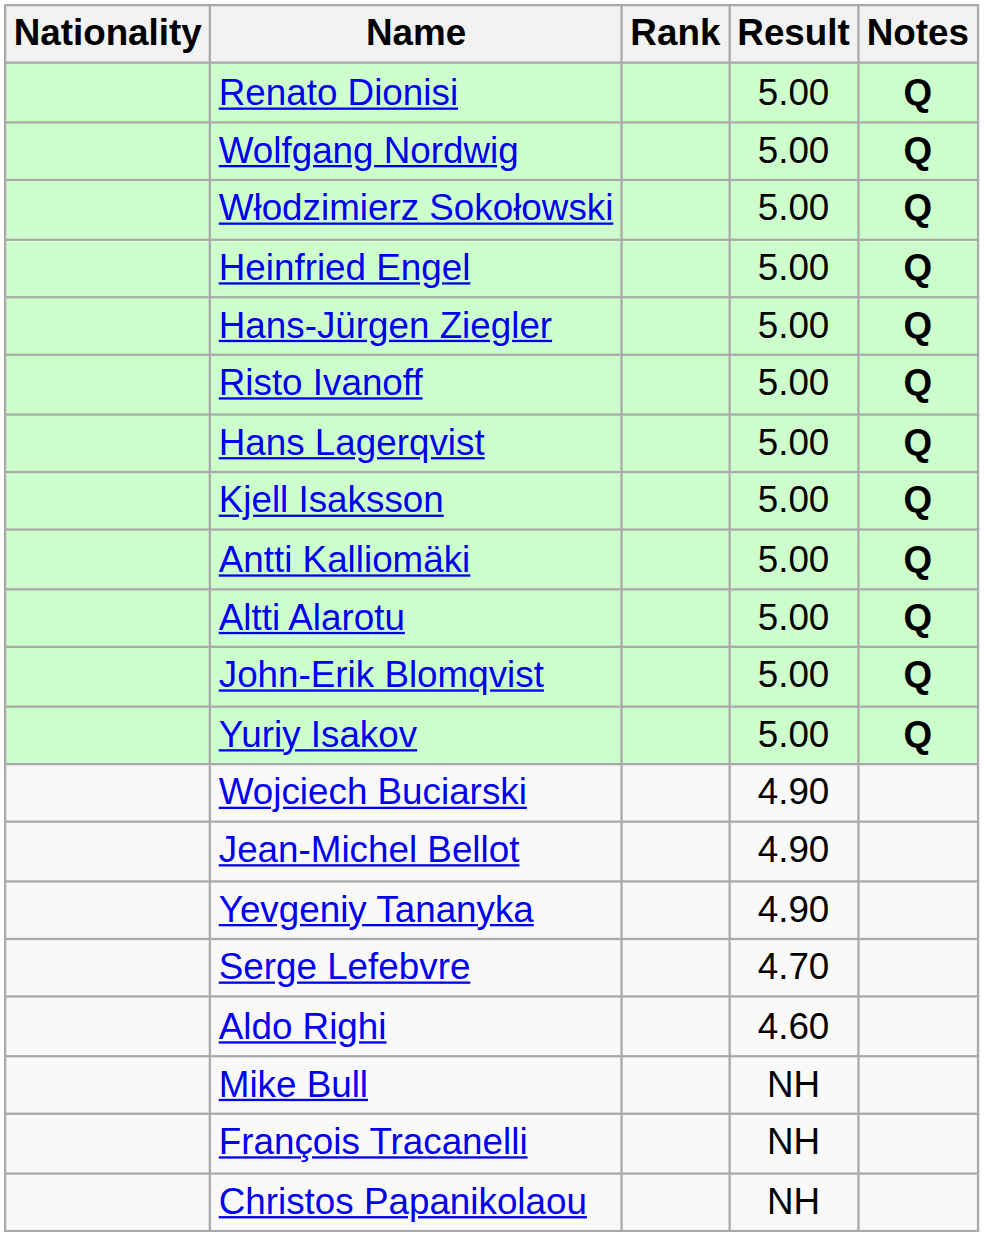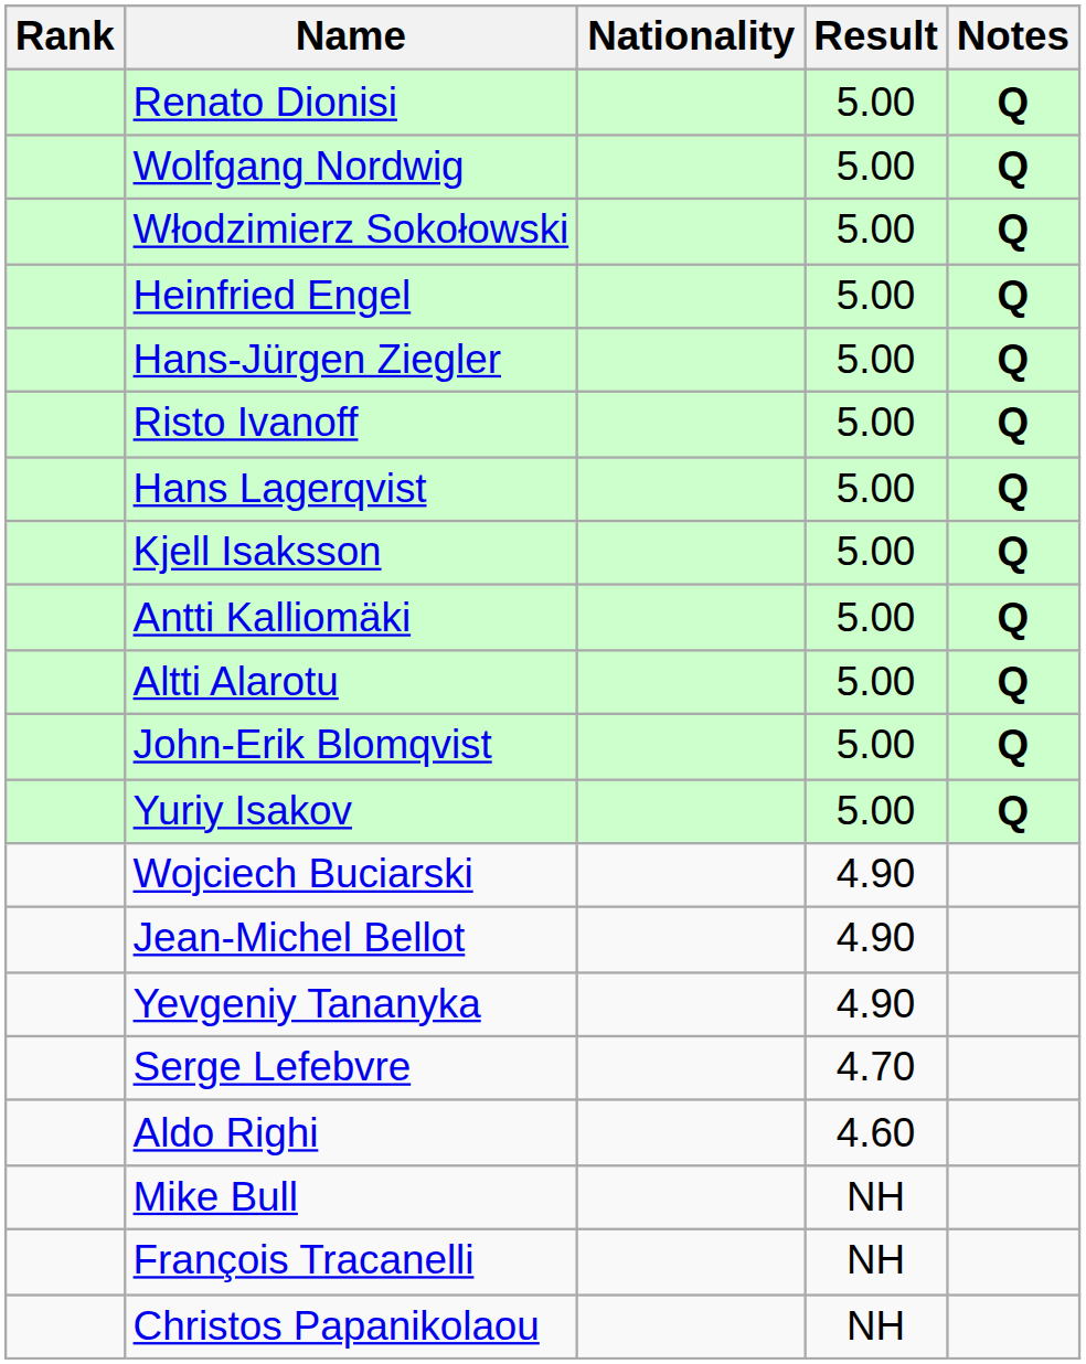 <table class="wikitable sortable" style="text-align:center">
 <tr>
+<th>Rank</th>
+<th>Name</th>
 <th>Nationality</th>
-<th>Name</th>
-<th>Rank</th>
 <th>Result</th>
 <th>Notes</th>
 </tr>
 <tr bgcolor=ccffcc>
+<td></td>
+<td align=left><a href='#'>Renato Dionisi</a></td>
 <td align=left></td>
-<td align=left><a href='#'>Renato Dionisi</a></td>
-<td></td>
 <td>5.00</td>
 <td><strong>Q</strong></td>
 </tr>
 <tr bgcolor=ccffcc>
+<td></td>
+<td align=left><a href='#'>Wolfgang Nordwig</a></td>
 <td align=left></td>
-<td align=left><a href='#'>Wolfgang Nordwig</a></td>
-<td></td>
 <td>5.00</td>
 <td><strong>Q</strong></td>
 </tr>
 <tr bgcolor=ccffcc>
+<td></td>
+<td align=left><a href='#'>Włodzimierz Sokołowski</a></td>
 <td align=left></td>
-<td align=left><a href='#'>Włodzimierz Sokołowski</a></td>
-<td></td>
 <td>5.00</td>
 <td><strong>Q</strong></td>
 </tr>
 <tr bgcolor=ccffcc>
+<td></td>
+<td align=left><a href='#'>Heinfried Engel</a></td>
 <td align=left></td>
-<td align=left><a href='#'>Heinfried Engel</a></td>
-<td></td>
 <td>5.00</td>
 <td><strong>Q</strong></td>
 </tr>
 <tr bgcolor=ccffcc>
+<td></td>
+<td align=left><a href='#'>Hans-Jürgen Ziegler</a></td>
 <td align=left></td>
-<td align=left><a href='#'>Hans-Jürgen Ziegler</a></td>
-<td></td>
 <td>5.00</td>
 <td><strong>Q</strong></td>
 </tr>
 <tr bgcolor=ccffcc>
+<td></td>
+<td align=left><a href='#'>Risto Ivanoff</a></td>
 <td align=left></td>
-<td align=left><a href='#'>Risto Ivanoff</a></td>
-<td></td>
 <td>5.00</td>
 <td><strong>Q</strong></td>
 </tr>
 <tr bgcolor=ccffcc>
+<td></td>
+<td align=left><a href='#'>Hans Lagerqvist</a></td>
 <td align=left></td>
-<td align=left><a href='#'>Hans Lagerqvist</a></td>
-<td></td>
 <td>5.00</td>
 <td><strong>Q</strong></td>
 </tr>
 <tr bgcolor=ccffcc>
+<td></td>
+<td align=left><a href='#'>Kjell Isaksson</a></td>
 <td align=left></td>
-<td align=left><a href='#'>Kjell Isaksson</a></td>
-<td></td>
 <td>5.00</td>
 <td><strong>Q</strong></td>
 </tr>
 <tr bgcolor=ccffcc>
+<td></td>
+<td align=left><a href='#'>Antti Kalliomäki</a></td>
 <td align=left></td>
-<td align=left><a href='#'>Antti Kalliomäki</a></td>
-<td></td>
 <td>5.00</td>
 <td><strong>Q</strong></td>
 </tr>
 <tr bgcolor=ccffcc>
+<td></td>
+<td align=left><a href='#'>Altti Alarotu</a></td>
 <td align=left></td>
-<td align=left><a href='#'>Altti Alarotu</a></td>
-<td></td>
 <td>5.00</td>
 <td><strong>Q</strong></td>
 </tr>
 <tr bgcolor=ccffcc>
+<td></td>
+<td align=left><a href='#'>John-Erik Blomqvist</a></td>
 <td align=left></td>
-<td align=left><a href='#'>John-Erik Blomqvist</a></td>
-<td></td>
 <td>5.00</td>
 <td><strong>Q</strong></td>
 </tr>
 <tr bgcolor=ccffcc>
+<td></td>
+<td align=left><a href='#'>Yuriy Isakov</a></td>
 <td align=left></td>
-<td align=left><a href='#'>Yuriy Isakov</a></td>
-<td></td>
 <td>5.00</td>
 <td><strong>Q</strong></td>
 </tr>
 <tr>
+<td></td>
+<td align=left><a href='#'>Wojciech Buciarski</a></td>
 <td align=left></td>
-<td align=left><a href='#'>Wojciech Buciarski</a></td>
-<td></td>
 <td>4.90</td>
 <td></td>
 </tr>
 <tr>
+<td></td>
+<td align=left><a href='#'>Jean-Michel Bellot</a></td>
 <td align=left></td>
-<td align=left><a href='#'>Jean-Michel Bellot</a></td>
-<td></td>
 <td>4.90</td>
 <td></td>
 </tr>
 <tr>
+<td></td>
+<td align=left><a href='#'>Yevgeniy Tananyka</a></td>
 <td align=left></td>
-<td align=left><a href='#'>Yevgeniy Tananyka</a></td>
-<td></td>
 <td>4.90</td>
 <td></td>
 </tr>
 <tr>
+<td></td>
+<td align=left><a href='#'>Serge Lefebvre</a></td>
 <td align=left></td>
-<td align=left><a href='#'>Serge Lefebvre</a></td>
-<td></td>
 <td>4.70</td>
 <td></td>
 </tr>
 <tr>
+<td></td>
+<td align=left><a href='#'>Aldo Righi</a></td>
 <td align=left></td>
-<td align=left><a href='#'>Aldo Righi</a></td>
-<td></td>
 <td>4.60</td>
 <td></td>
 </tr>
 <tr>
+<td></td>
+<td align=left><a href='#'>Mike Bull</a></td>
 <td align=left></td>
-<td align=left><a href='#'>Mike Bull</a></td>
-<td></td>
 <td>NH</td>
 <td></td>
 </tr>
 <tr>
+<td></td>
+<td align=left><a href='#'>François Tracanelli</a></td>
 <td align=left></td>
-<td align=left><a href='#'>François Tracanelli</a></td>
-<td></td>
 <td>NH</td>
 <td></td>
 </tr>
 <tr>
+<td></td>
+<td align=left><a href='#'>Christos Papanikolaou</a></td>
 <td align=left></td>
-<td align=left><a href='#'>Christos Papanikolaou</a></td>
-<td></td>
 <td>NH</td>
 <td></td>
 </tr>
 </table>
